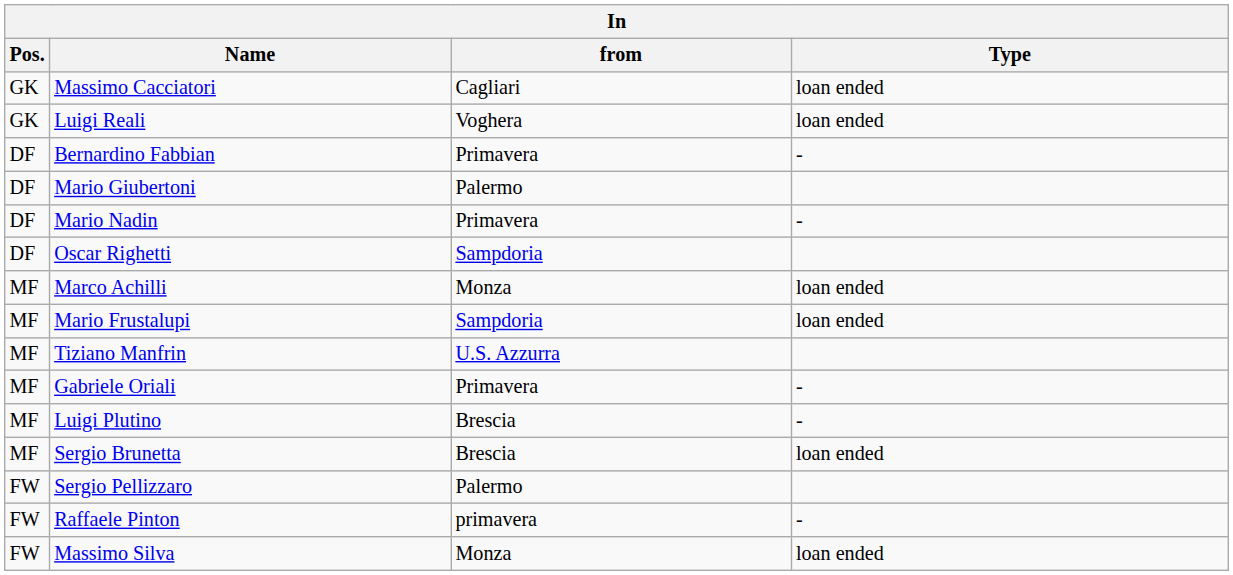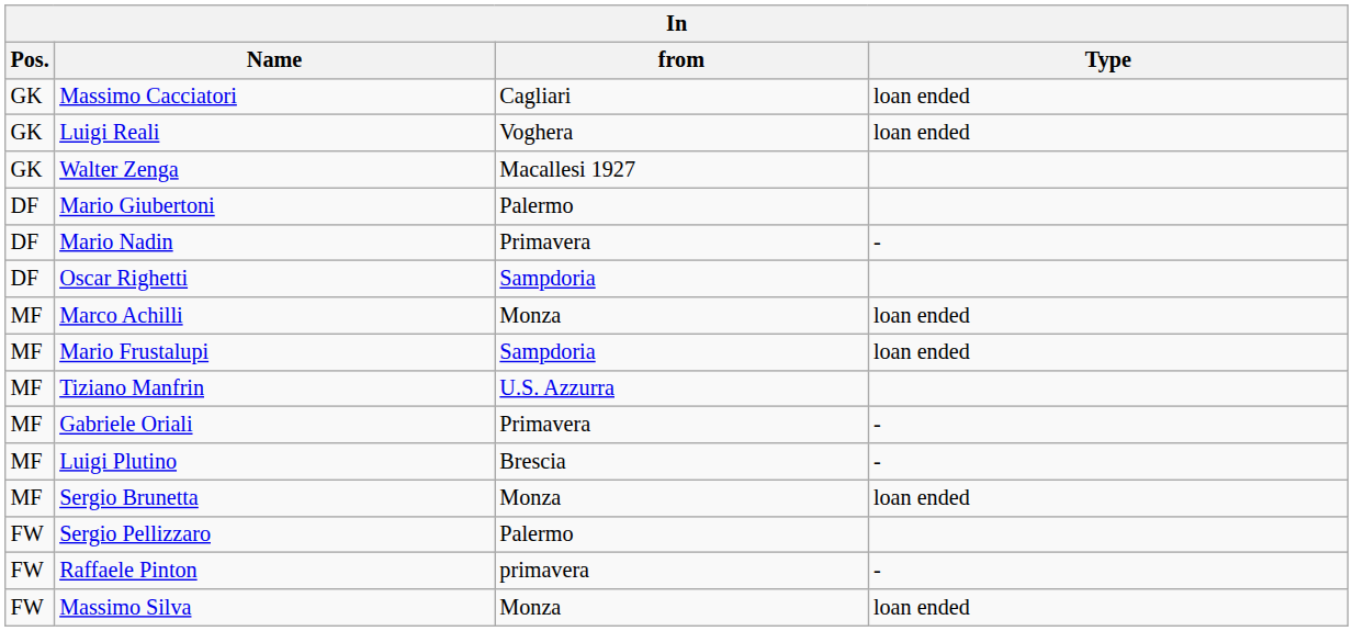 <table class="wikitable" style="font-size:90%;width:99%;">
 <tr>
 <th colspan="4">In</th>
 </tr>
 <tr>
 <th width=3%>Pos.</th>
 <th width=33%>Name</th>
 <th width=28%>from</th>
 <th width=36%>Type</th>
 </tr>
 <tr>
 <td>GK</td>
 <td><a href='#'>Massimo Cacciatori</a></td>
 <td>Cagliari</td>
 <td>loan ended</td>
 </tr>
 <tr>
 <td>GK</td>
 <td><a href='#'>Luigi Reali</a></td>
 <td>Voghera</td>
 <td>loan ended</td>
 </tr>
 <tr>
-<td>DF</td>
-<td><a href='#'>Bernardino Fabbian</a></td>
-<td>Primavera</td>
-<td>-</td>
+<td>GK</td>
+<td><a href='#'>Walter Zenga</a></td>
+<td>Macallesi 1927</td>
+<td></td>
 </tr>
 <tr>
 <td>DF</td>
 <td><a href='#'>Mario Giubertoni</a></td>
 <td>Palermo</td>
 <td></td>
 </tr>
 <tr>
 <td>DF</td>
 <td><a href='#'>Mario Nadin</a></td>
 <td>Primavera</td>
 <td>-</td>
 </tr>
 <tr>
 <td>DF</td>
 <td><a href='#'>Oscar Righetti</a></td>
 <td><a href='#'>Sampdoria</a></td>
 <td></td>
 </tr>
 <tr>
 <td>MF</td>
 <td><a href='#'>Marco Achilli</a></td>
 <td>Monza</td>
 <td>loan ended</td>
 </tr>
 <tr>
 <td>MF</td>
 <td><a href='#'>Mario Frustalupi</a></td>
 <td><a href='#'>Sampdoria</a></td>
 <td>loan ended</td>
 </tr>
 <tr>
 <td>MF</td>
 <td><a href='#'>Tiziano Manfrin</a></td>
 <td><a href='#'>U.S. Azzurra</a></td>
 <td></td>
 </tr>
 <tr>
 <td>MF</td>
 <td><a href='#'>Gabriele Oriali</a></td>
 <td>Primavera</td>
 <td>-</td>
 </tr>
 <tr>
 <td>MF</td>
 <td><a href='#'>Luigi Plutino</a></td>
 <td>Brescia</td>
 <td>-</td>
 </tr>
 <tr>
 <td>MF</td>
 <td><a href='#'>Sergio Brunetta</a></td>
-<td>Brescia</td>
+<td>Monza</td>
 <td>loan ended</td>
 </tr>
 <tr>
 <td>FW</td>
 <td><a href='#'>Sergio Pellizzaro</a></td>
 <td>Palermo</td>
 <td></td>
 </tr>
 <tr>
 <td>FW</td>
 <td><a href='#'>Raffaele Pinton</a></td>
 <td>primavera</td>
 <td>-</td>
 </tr>
 <tr>
 <td>FW</td>
 <td><a href='#'>Massimo Silva</a></td>
 <td>Monza</td>
 <td>loan ended</td>
 </tr>
 </table>
